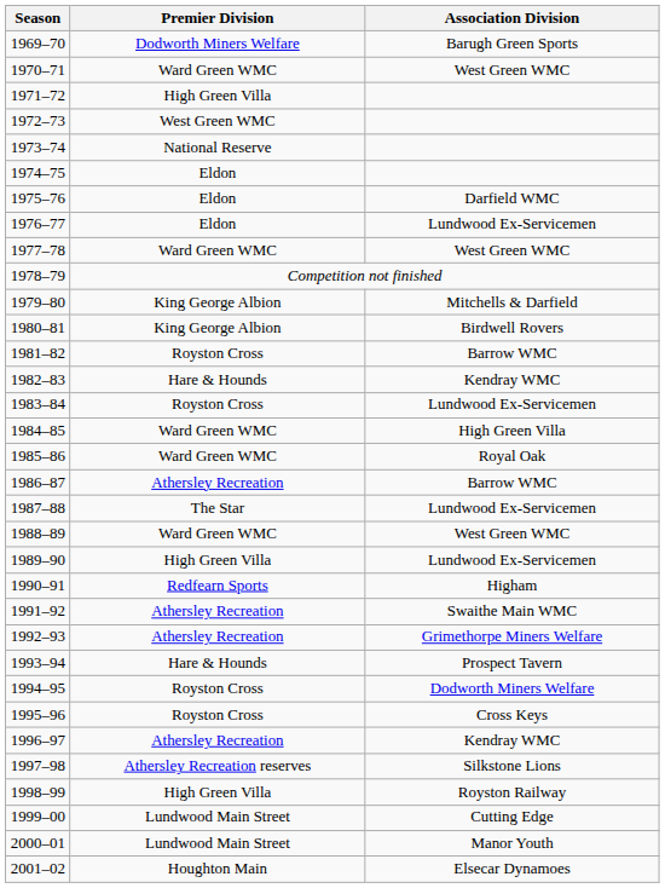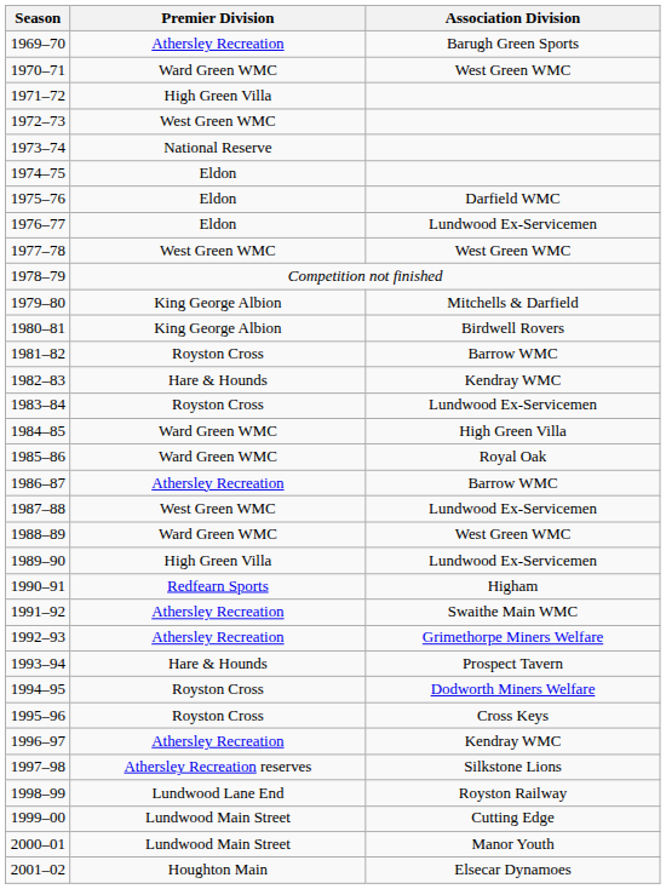 <table class="wikitable" style="text-align: center; font-size:85%">
 <tr>
 <th width=50>Season</th>
 <th width=250>Premier Division</th>
 <th width=250>Association Division</th>
 </tr>
 <tr>
 <td>1969–70</td>
-<td><a href='#'>Dodworth Miners Welfare</a></td>
+<td><a href='#'>Athersley Recreation</a></td>
 <td>Barugh Green Sports</td>
 </tr>
 <tr>
 <td>1970–71</td>
 <td>Ward Green WMC</td>
 <td>West Green WMC</td>
 </tr>
 <tr>
 <td>1971–72</td>
 <td>High Green Villa</td>
 <td></td>
 </tr>
 <tr>
 <td>1972–73</td>
 <td>West Green WMC</td>
 <td></td>
 </tr>
 <tr>
 <td>1973–74</td>
 <td>National Reserve</td>
 <td></td>
 </tr>
 <tr>
 <td>1974–75</td>
 <td>Eldon</td>
 <td></td>
 </tr>
 <tr>
 <td>1975–76</td>
 <td>Eldon</td>
 <td>Darfield WMC</td>
 </tr>
 <tr>
 <td>1976–77</td>
 <td>Eldon</td>
 <td>Lundwood Ex-Servicemen</td>
 </tr>
 <tr>
 <td>1977–78</td>
-<td>Ward Green WMC</td>
+<td>West Green WMC</td>
 <td>West Green WMC</td>
 </tr>
 <tr>
 <td>1978–79</td>
 <td colspan="2"><em>Competition not finished</em></td>
 </tr>
 <tr>
 <td>1979–80</td>
 <td>King George Albion</td>
 <td>Mitchells & Darfield</td>
 </tr>
 <tr>
 <td>1980–81</td>
 <td>King George Albion</td>
 <td>Birdwell Rovers</td>
 </tr>
 <tr>
 <td>1981–82</td>
 <td>Royston Cross</td>
 <td>Barrow WMC</td>
 </tr>
 <tr>
 <td>1982–83</td>
 <td>Hare & Hounds</td>
 <td>Kendray WMC</td>
 </tr>
 <tr>
 <td>1983–84</td>
 <td>Royston Cross</td>
 <td>Lundwood Ex-Servicemen</td>
 </tr>
 <tr>
 <td>1984–85</td>
 <td>Ward Green WMC</td>
 <td>High Green Villa</td>
 </tr>
 <tr>
 <td>1985–86</td>
 <td>Ward Green WMC</td>
 <td>Royal Oak</td>
 </tr>
 <tr>
 <td>1986–87</td>
 <td><a href='#'>Athersley Recreation</a></td>
 <td>Barrow WMC</td>
 </tr>
 <tr>
 <td>1987–88</td>
-<td>The Star</td>
+<td>West Green WMC</td>
 <td>Lundwood Ex-Servicemen</td>
 </tr>
 <tr>
 <td>1988–89</td>
 <td>Ward Green WMC</td>
 <td>West Green WMC</td>
 </tr>
 <tr>
 <td>1989–90</td>
 <td>High Green Villa</td>
 <td>Lundwood Ex-Servicemen</td>
 </tr>
 <tr>
 <td>1990–91</td>
 <td><a href='#'>Redfearn Sports</a></td>
 <td>Higham</td>
 </tr>
 <tr>
 <td>1991–92</td>
 <td><a href='#'>Athersley Recreation</a></td>
 <td>Swaithe Main WMC</td>
 </tr>
 <tr>
 <td>1992–93</td>
 <td><a href='#'>Athersley Recreation</a></td>
 <td><a href='#'>Grimethorpe Miners Welfare</a></td>
 </tr>
 <tr>
 <td>1993–94</td>
 <td>Hare & Hounds</td>
 <td>Prospect Tavern</td>
 </tr>
 <tr>
 <td>1994–95</td>
 <td>Royston Cross</td>
 <td><a href='#'>Dodworth Miners Welfare</a></td>
 </tr>
 <tr>
 <td>1995–96</td>
 <td>Royston Cross</td>
 <td>Cross Keys</td>
 </tr>
 <tr>
 <td>1996–97</td>
 <td><a href='#'>Athersley Recreation</a></td>
 <td>Kendray WMC</td>
 </tr>
 <tr>
 <td>1997–98</td>
 <td><a href='#'>Athersley Recreation</a> reserves </td>
 <td>Silkstone Lions</td>
 </tr>
 <tr>
 <td>1998–99</td>
-<td>High Green Villa</td>
+<td>Lundwood Lane End </td>
 <td>Royston Railway</td>
 </tr>
 <tr>
 <td>1999–00</td>
 <td>Lundwood Main Street</td>
 <td>Cutting Edge </td>
 </tr>
 <tr>
 <td>2000–01</td>
 <td>Lundwood Main Street</td>
 <td>Manor Youth </td>
 </tr>
 <tr>
 <td>2001–02</td>
 <td>Houghton Main </td>
 <td>Elsecar Dynamoes </td>
 </tr>
 </table>
